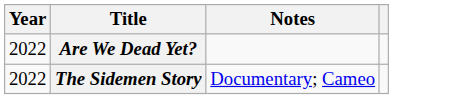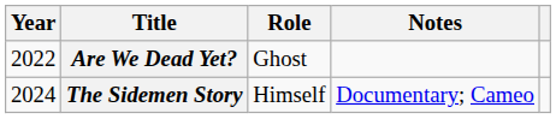 <table class="wikitable sortable plainrowheaders">
 <tr>
 <th scope="col">Year</th>
 <th scope="col">Title</th>
+<th scope="col">Role</th>
 <th scope="col" class="unsortable">Notes</th>
 <th scope="col" class="unsortable"></th>
 </tr>
 <tr>
 <td scope="row">2022</td>
 <th scope="row"><em>Are We Dead Yet?</em></th>
+<td>Ghost</td>
 <td></td>
 <td style="text-align:center;"></td>
 </tr>
 <tr>
-<td scope="row">2022</td>
+<td scope="row">2024</td>
 <th scope="row"><em>The Sidemen Story</em></th>
+<td>Himself</td>
 <td><a href='#'>Documentary</a>; <a href='#'>Cameo</a></td>
 <td style="text-align:center;"></td>
 </tr>
 </table>
